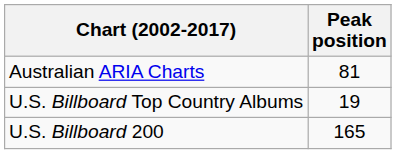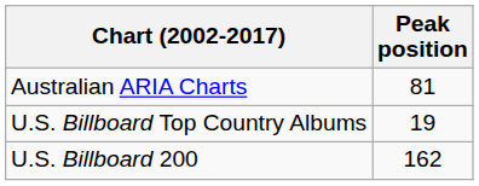 <table class="wikitable">
 <tr>
 <th>Chart (2002-2017)</th>
 <th>Peak<br>position</th>
 </tr>
 <tr>
 <td>Australian <a href='#'>ARIA Charts</a></td>
 <td align="center">81 </td>
 </tr>
 <tr>
 <td>U.S. <em>Billboard</em> Top Country Albums</td>
 <td align="center">19</td>
 </tr>
 <tr>
 <td>U.S. <em>Billboard</em> 200</td>
-<td align="center">165</td>
+<td align="center">162</td>
 </tr>
 </table>
